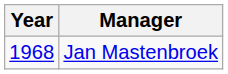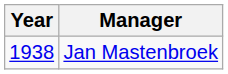 <table class="wikitable">
 <tr>
 <th>Year</th>
 <th>Manager</th>
 </tr>
 <tr>
-<td align=center><a href='#'>1968</a></td>
+<td align=center><a href='#'>1938</a></td>
 <td> <a href='#'>Jan Mastenbroek</a></td>
 </tr>
 </table>
